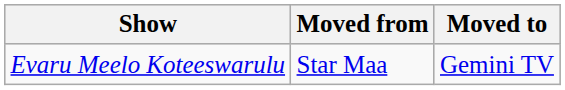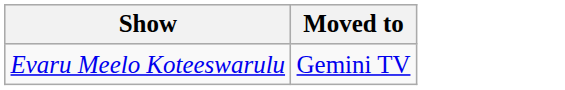 <table class="wikitable sortable">
 <tr>
 <th>Show</th>
-<th>Moved from</th>
 <th>Moved to</th>
 </tr>
 <tr>
 <td><em><a href='#'>Evaru Meelo Koteeswarulu</a></em></td>
-<td><a href='#'>Star Maa</a></td>
 <td><a href='#'>Gemini TV</a></td>
 </tr>
 </table>
